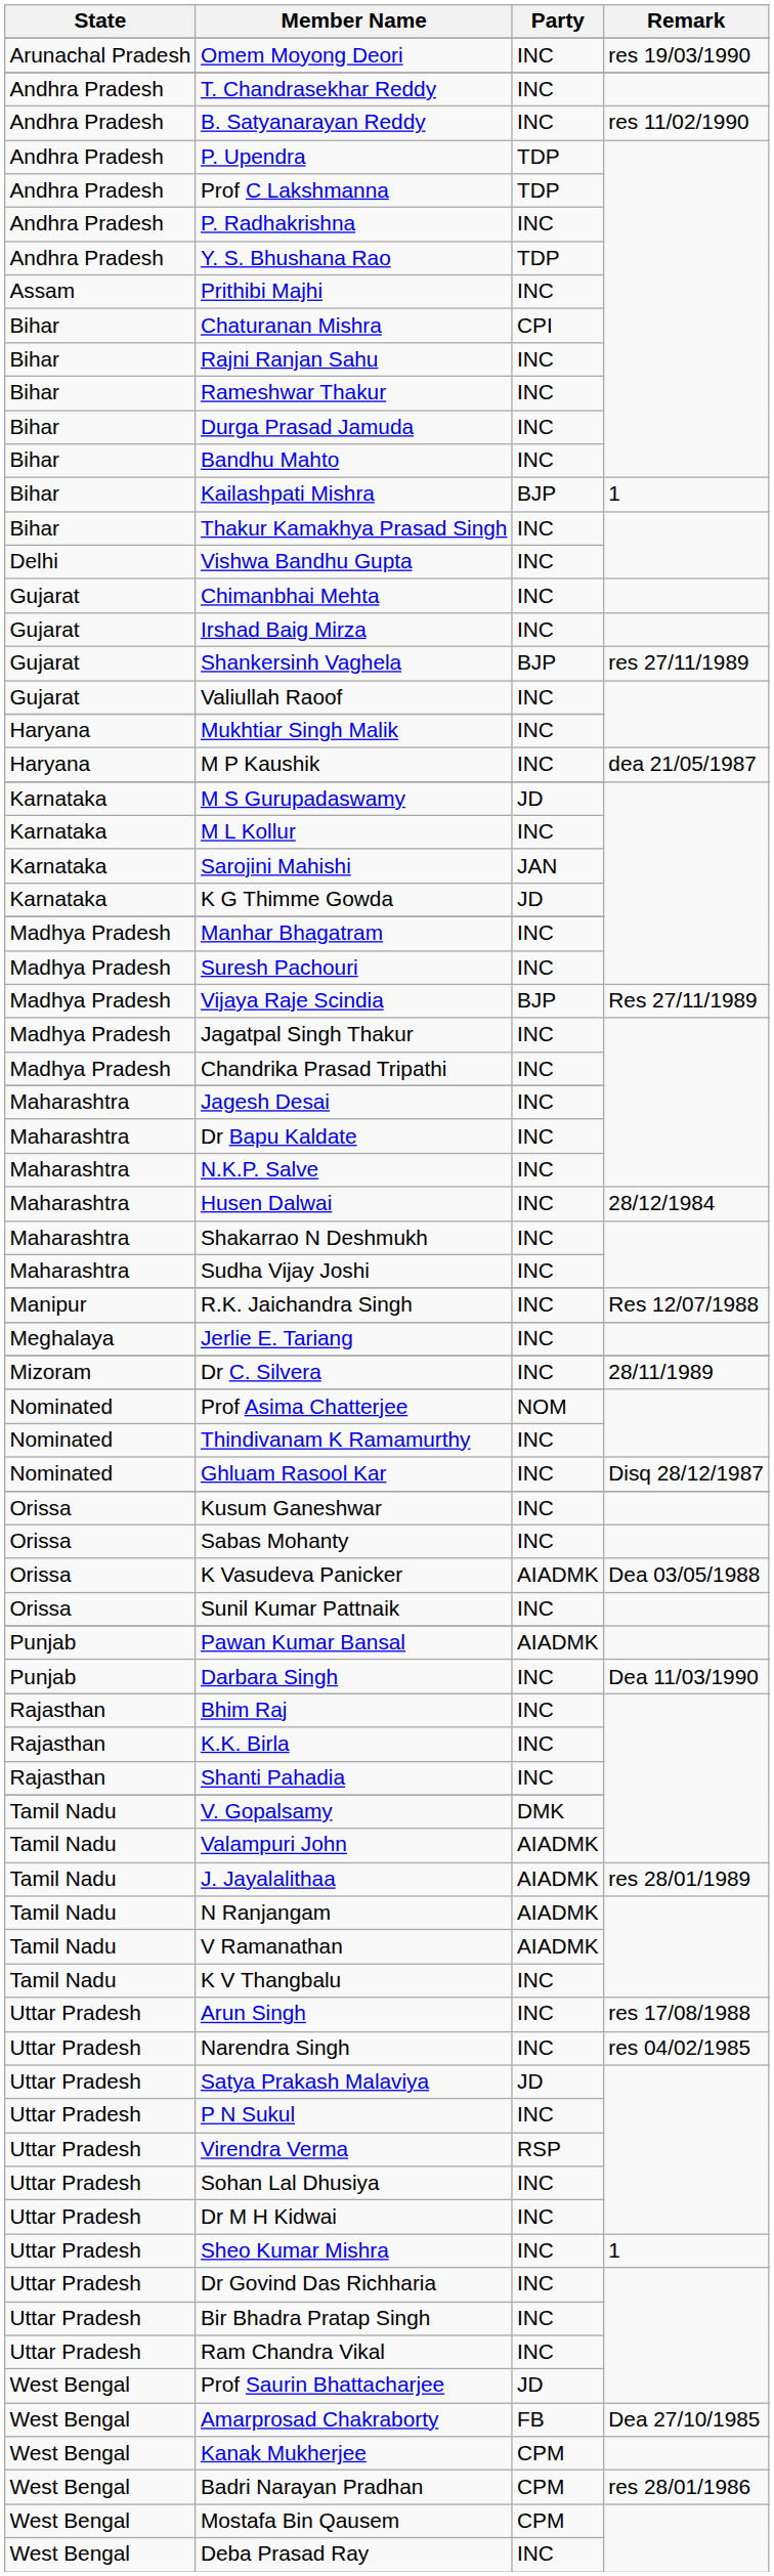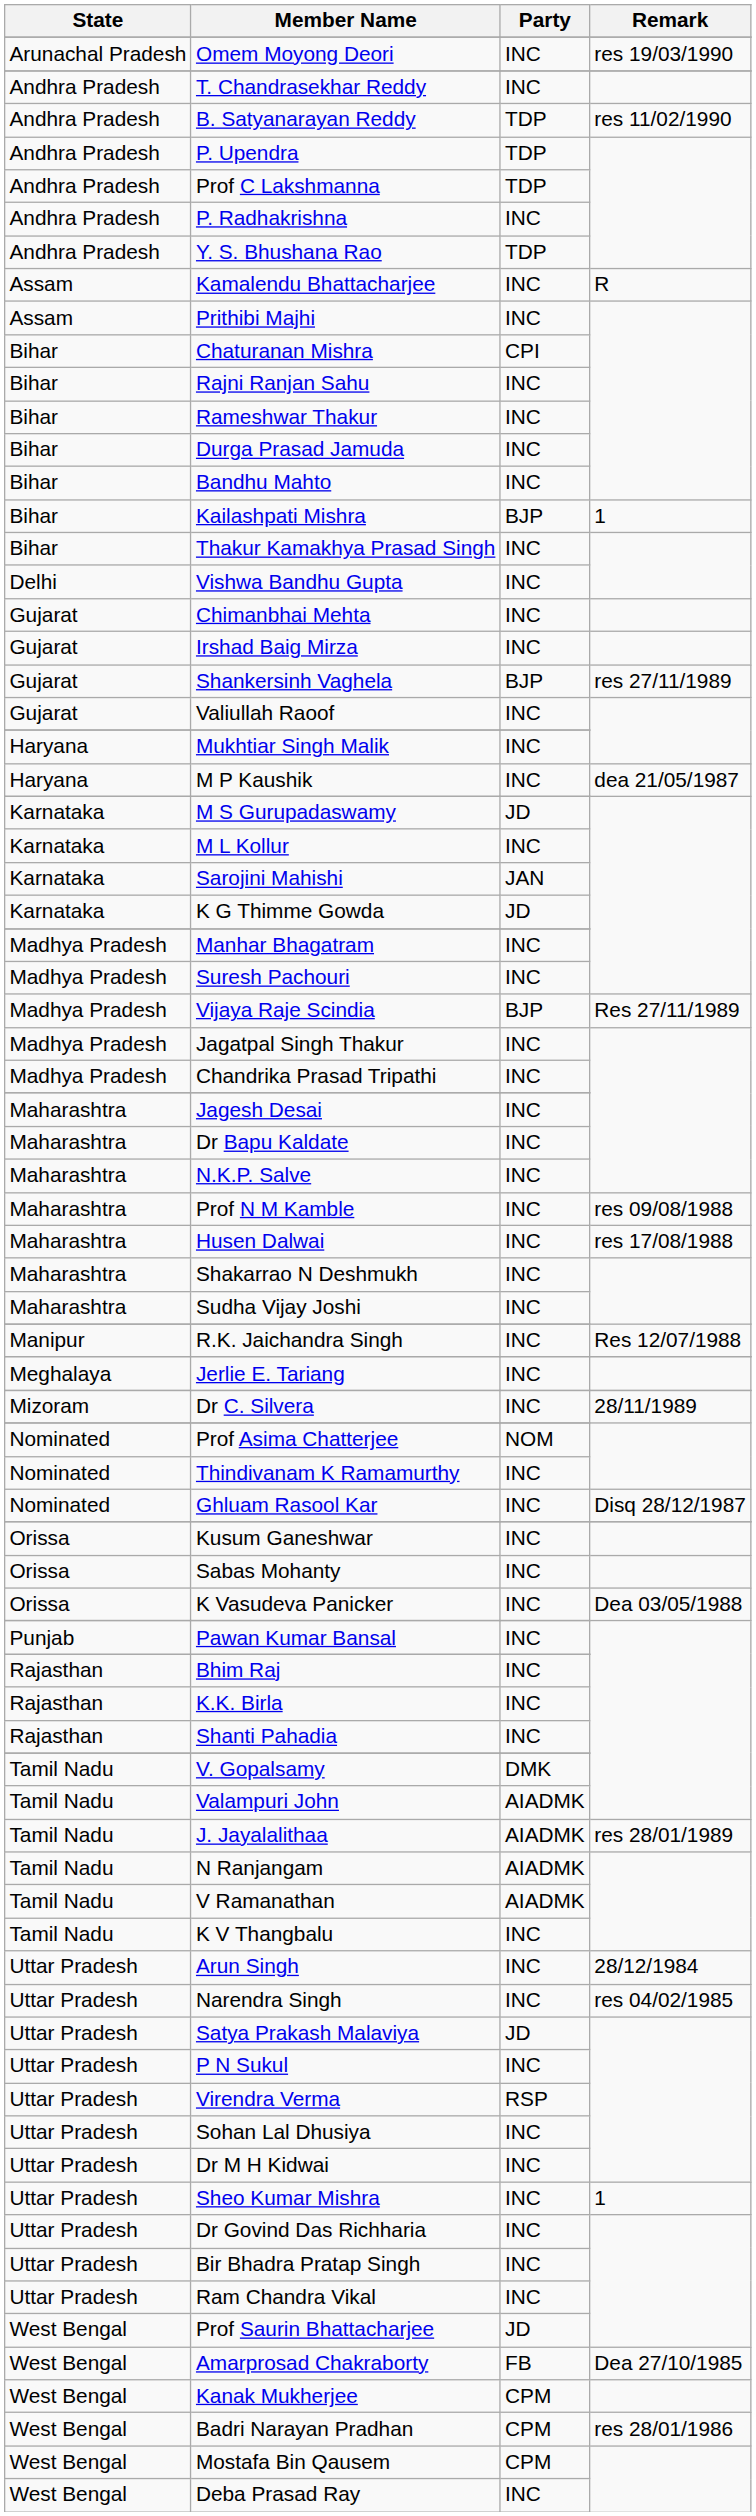 <table class="wikitable sortable">
 <tr>
 <th>State</th>
 <th>Member Name</th>
 <th>Party</th>
 <th>Remark</th>
 </tr>
 <tr>
 </tr>
 <tr>
 <td>Arunachal Pradesh</td>
 <td><a href='#'>Omem Moyong Deori</a></td>
 <td>INC</td>
 <td>res  19/03/1990</td>
 </tr>
 <tr>
 </tr>
 <tr>
 <td>Andhra Pradesh</td>
 <td><a href='#'>T. Chandrasekhar Reddy</a></td>
 <td>INC</td>
 <td></td>
 </tr>
 <tr>
 <td>Andhra Pradesh</td>
 <td><a href='#'>B. Satyanarayan Reddy</a></td>
-<td>INC</td>
+<td>TDP</td>
 <td>res  11/02/1990</td>
 </tr>
 <tr>
 <td>Andhra Pradesh</td>
 <td><a href='#'>P. Upendra</a></td>
 <td>TDP</td>
 </tr>
 <tr>
 <td>Andhra Pradesh</td>
 <td>Prof <a href='#'>C Lakshmanna</a></td>
 <td>TDP</td>
 </tr>
 <tr>
 <td>Andhra Pradesh</td>
 <td><a href='#'>P. Radhakrishna</a></td>
 <td>INC</td>
 </tr>
 <tr>
 <td>Andhra Pradesh</td>
 <td><a href='#'>Y. S. Bhushana Rao</a></td>
 <td>TDP</td>
+</tr>
+<tr>
+<td>Assam</td>
+<td><a href='#'>Kamalendu Bhattacharjee</a></td>
+<td>INC</td>
+<td>R</td>
 </tr>
 <tr>
 <td>Assam</td>
 <td><a href='#'>Prithibi Majhi</a></td>
 <td>INC</td>
 </tr>
 <tr>
 <td>Bihar</td>
 <td><a href='#'>Chaturanan Mishra</a></td>
 <td>CPI</td>
 </tr>
 <tr>
 <td>Bihar</td>
 <td><a href='#'>Rajni Ranjan Sahu</a></td>
 <td>INC</td>
 </tr>
 <tr>
 <td>Bihar</td>
 <td><a href='#'>Rameshwar Thakur</a></td>
 <td>INC</td>
 </tr>
 <tr>
 <td>Bihar</td>
 <td><a href='#'>Durga Prasad Jamuda</a></td>
 <td>INC</td>
 </tr>
 <tr>
 <td>Bihar</td>
 <td><a href='#'>Bandhu Mahto</a></td>
 <td>INC</td>
 </tr>
 <tr>
 <td>Bihar</td>
 <td><a href='#'>Kailashpati Mishra</a></td>
 <td>BJP</td>
 <td>1</td>
 </tr>
 <tr>
 <td>Bihar</td>
 <td><a href='#'>Thakur Kamakhya Prasad Singh</a></td>
 <td>INC</td>
 </tr>
 <tr>
 <td>Delhi</td>
 <td><a href='#'>Vishwa Bandhu Gupta</a></td>
 <td>INC</td>
 </tr>
 <tr>
 <td>Gujarat</td>
 <td><a href='#'>Chimanbhai Mehta</a></td>
 <td>INC</td>
 <td></td>
 </tr>
 <tr>
 <td>Gujarat</td>
 <td><a href='#'>Irshad Baig Mirza </a></td>
 <td>INC</td>
 </tr>
 <tr>
 <td>Gujarat</td>
 <td><a href='#'>Shankersinh Vaghela</a></td>
 <td>BJP</td>
 <td>res 27/11/1989</td>
 </tr>
 <tr>
 <td>Gujarat</td>
 <td>Valiullah Raoof</td>
 <td>INC</td>
 </tr>
 <tr>
 </tr>
 <tr>
 <td>Haryana</td>
 <td><a href='#'>Mukhtiar Singh Malik</a></td>
 <td>INC</td>
 </tr>
 <tr>
 <td>Haryana</td>
 <td>M P Kaushik</td>
 <td>INC</td>
 <td>dea 21/05/1987</td>
 </tr>
 <tr>
 </tr>
 <tr>
 <td>Karnataka</td>
 <td><a href='#'>M S Gurupadaswamy</a></td>
 <td>JD</td>
 </tr>
 <tr>
 <td>Karnataka</td>
 <td><a href='#'>M L Kollur</a></td>
 <td>INC</td>
 </tr>
 <tr>
 <td>Karnataka</td>
 <td><a href='#'>Sarojini Mahishi</a></td>
 <td>JAN</td>
 </tr>
 <tr>
 <td>Karnataka</td>
 <td>K G Thimme Gowda</td>
 <td>JD</td>
 </tr>
 <tr>
 </tr>
 <tr>
 <td>Madhya Pradesh</td>
 <td><a href='#'>Manhar Bhagatram</a></td>
 <td>INC</td>
 </tr>
 <tr>
 <td>Madhya Pradesh</td>
 <td><a href='#'>Suresh Pachouri</a></td>
 <td>INC</td>
 </tr>
 <tr>
 <td>Madhya Pradesh</td>
 <td><a href='#'>Vijaya Raje Scindia</a></td>
 <td>BJP</td>
 <td>Res 27/11/1989</td>
 </tr>
 <tr>
 <td>Madhya Pradesh</td>
 <td>Jagatpal Singh Thakur</td>
 <td>INC</td>
 </tr>
 <tr>
 <td>Madhya Pradesh</td>
 <td>Chandrika Prasad Tripathi</td>
 <td>INC</td>
 </tr>
 <tr>
 </tr>
 <tr>
 <td>Maharashtra</td>
 <td><a href='#'>Jagesh Desai</a></td>
 <td>INC</td>
 </tr>
 <tr>
 <td>Maharashtra</td>
 <td>Dr <a href='#'>Bapu Kaldate</a></td>
 <td>INC</td>
 </tr>
 <tr>
 <td>Maharashtra</td>
 <td><a href='#'>N.K.P. Salve</a></td>
 <td>INC</td>
 </tr>
 <tr>
 <td>Maharashtra</td>
+<td>Prof <a href='#'>N M Kamble</a></td>
+<td>INC</td>
+<td>res 09/08/1988</td>
+</tr>
+<tr>
+<td>Maharashtra</td>
 <td><a href='#'>Husen Dalwai</a></td>
 <td>INC</td>
-<td>28/12/1984</td>
+<td>res 17/08/1988</td>
 </tr>
 <tr>
 <td>Maharashtra</td>
 <td>Shakarrao N Deshmukh</td>
 <td>INC</td>
 </tr>
 <tr>
 <td>Maharashtra</td>
 <td>Sudha Vijay Joshi</td>
 <td>INC</td>
 </tr>
 <tr>
 </tr>
 <tr>
 <td>Manipur</td>
 <td>R.K. Jaichandra Singh</td>
 <td>INC</td>
 <td>Res 12/07/1988</td>
 </tr>
 <tr>
 </tr>
 <tr>
 <td>Meghalaya</td>
 <td><a href='#'>Jerlie E. Tariang</a></td>
 <td>INC</td>
 <td></td>
 </tr>
 <tr>
 </tr>
 <tr>
 <td>Mizoram</td>
 <td>Dr <a href='#'>C. Silvera</a></td>
 <td>INC</td>
 <td>28/11/1989</td>
 </tr>
 <tr>
 </tr>
 <tr>
 <td>Nominated</td>
 <td>Prof <a href='#'>Asima Chatterjee</a></td>
 <td>NOM</td>
 </tr>
 <tr>
 <td>Nominated</td>
 <td><a href='#'>Thindivanam K Ramamurthy</a></td>
 <td>INC</td>
 </tr>
 <tr>
 <td>Nominated</td>
 <td><a href='#'>Ghluam Rasool Kar</a></td>
 <td>INC</td>
 <td>Disq 28/12/1987</td>
 </tr>
 <tr>
 </tr>
 <tr>
 <td>Orissa</td>
 <td>Kusum Ganeshwar</td>
 <td>INC</td>
 <td></td>
 </tr>
 <tr>
 <td>Orissa</td>
 <td>Sabas Mohanty</td>
 <td>INC</td>
 </tr>
 <tr>
 <td>Orissa</td>
 <td>K Vasudeva Panicker</td>
-<td>AIADMK</td>
+<td>INC</td>
 <td>Dea 03/05/1988</td>
-</tr>
-<tr>
-<td>Orissa</td>
-<td>Sunil Kumar Pattnaik</td>
-<td>INC</td>
-<td></td>
 </tr>
 <tr>
 </tr>
 <tr>
 <td>Punjab</td>
 <td><a href='#'>Pawan Kumar Bansal</a></td>
-<td>AIADMK</td>
-</tr>
-<tr>
-<td>Punjab</td>
-<td><a href='#'>Darbara Singh</a></td>
 <td>INC</td>
-<td>Dea 11/03/1990</td>
 </tr>
 <tr>
 </tr>
 <tr>
 <td>Rajasthan</td>
 <td><a href='#'>Bhim Raj</a></td>
 <td>INC</td>
 </tr>
 <tr>
 <td>Rajasthan</td>
 <td><a href='#'>K.K. Birla</a></td>
 <td>INC</td>
 </tr>
 <tr>
 <td>Rajasthan</td>
 <td><a href='#'>Shanti Pahadia</a></td>
 <td>INC</td>
 </tr>
 <tr>
 </tr>
 <tr>
 <td>Tamil Nadu</td>
 <td><a href='#'>V. Gopalsamy</a></td>
 <td>DMK</td>
 </tr>
 <tr>
 <td>Tamil Nadu</td>
 <td><a href='#'>Valampuri John</a></td>
 <td>AIADMK</td>
 </tr>
 <tr>
 <td>Tamil Nadu</td>
 <td><a href='#'>J. Jayalalithaa </a></td>
 <td>AIADMK</td>
 <td>res 28/01/1989</td>
 </tr>
 <tr>
 <td>Tamil Nadu</td>
 <td>N Ranjangam</td>
 <td>AIADMK</td>
 </tr>
 <tr>
 <td>Tamil Nadu</td>
 <td>V Ramanathan</td>
 <td>AIADMK</td>
 </tr>
 <tr>
 <td>Tamil Nadu</td>
 <td>K V Thangbalu</td>
 <td>INC</td>
 </tr>
 <tr>
 <td>Uttar Pradesh</td>
 <td><a href='#'>Arun Singh</a></td>
 <td>INC</td>
-<td>res 17/08/1988</td>
+<td>28/12/1984</td>
 </tr>
 <tr>
 <td>Uttar Pradesh</td>
 <td>Narendra Singh</td>
 <td>INC</td>
 <td>res 04/02/1985</td>
 </tr>
 <tr>
 <td>Uttar Pradesh</td>
 <td><a href='#'>Satya Prakash Malaviya</a></td>
 <td>JD</td>
 </tr>
 <tr>
 <td>Uttar Pradesh</td>
 <td><a href='#'>P N Sukul</a></td>
 <td>INC</td>
 </tr>
 <tr>
 <td>Uttar Pradesh</td>
 <td><a href='#'>Virendra Verma</a></td>
 <td>RSP</td>
 </tr>
 <tr>
 <td>Uttar Pradesh</td>
 <td>Sohan Lal Dhusiya</td>
 <td>INC</td>
 </tr>
 <tr>
 <td>Uttar Pradesh</td>
 <td>Dr M H Kidwai</td>
 <td>INC</td>
 </tr>
 <tr>
 <td>Uttar Pradesh</td>
 <td><a href='#'>Sheo Kumar Mishra</a></td>
 <td>INC</td>
 <td>1</td>
 </tr>
 <tr>
 <td>Uttar Pradesh</td>
 <td>Dr Govind Das Richharia</td>
 <td>INC</td>
 </tr>
 <tr>
 <td>Uttar Pradesh</td>
 <td>Bir Bhadra Pratap Singh</td>
 <td>INC</td>
 </tr>
 <tr>
 <td>Uttar Pradesh</td>
 <td>Ram Chandra Vikal</td>
 <td>INC</td>
 </tr>
 <tr>
 <td>West Bengal</td>
 <td>Prof <a href='#'>Saurin Bhattacharjee</a></td>
 <td>JD</td>
 </tr>
 <tr>
 <td>West Bengal</td>
 <td><a href='#'>Amarprosad Chakraborty </a></td>
 <td>FB</td>
 <td>Dea 27/10/1985</td>
 </tr>
 <tr>
 <td>West Bengal</td>
 <td><a href='#'>Kanak Mukherjee</a></td>
 <td>CPM</td>
 </tr>
 <tr>
 <td>West Bengal</td>
 <td>Badri Narayan Pradhan</td>
 <td>CPM</td>
 <td>res 28/01/1986</td>
 </tr>
 <tr>
 <td>West Bengal</td>
 <td>Mostafa Bin Qausem</td>
 <td>CPM</td>
 </tr>
 <tr>
 <td>West Bengal</td>
 <td>Deba Prasad Ray</td>
 <td>INC</td>
 </tr>
 <tr>
 </tr>
 <tr>
 </tr>
 </table>
